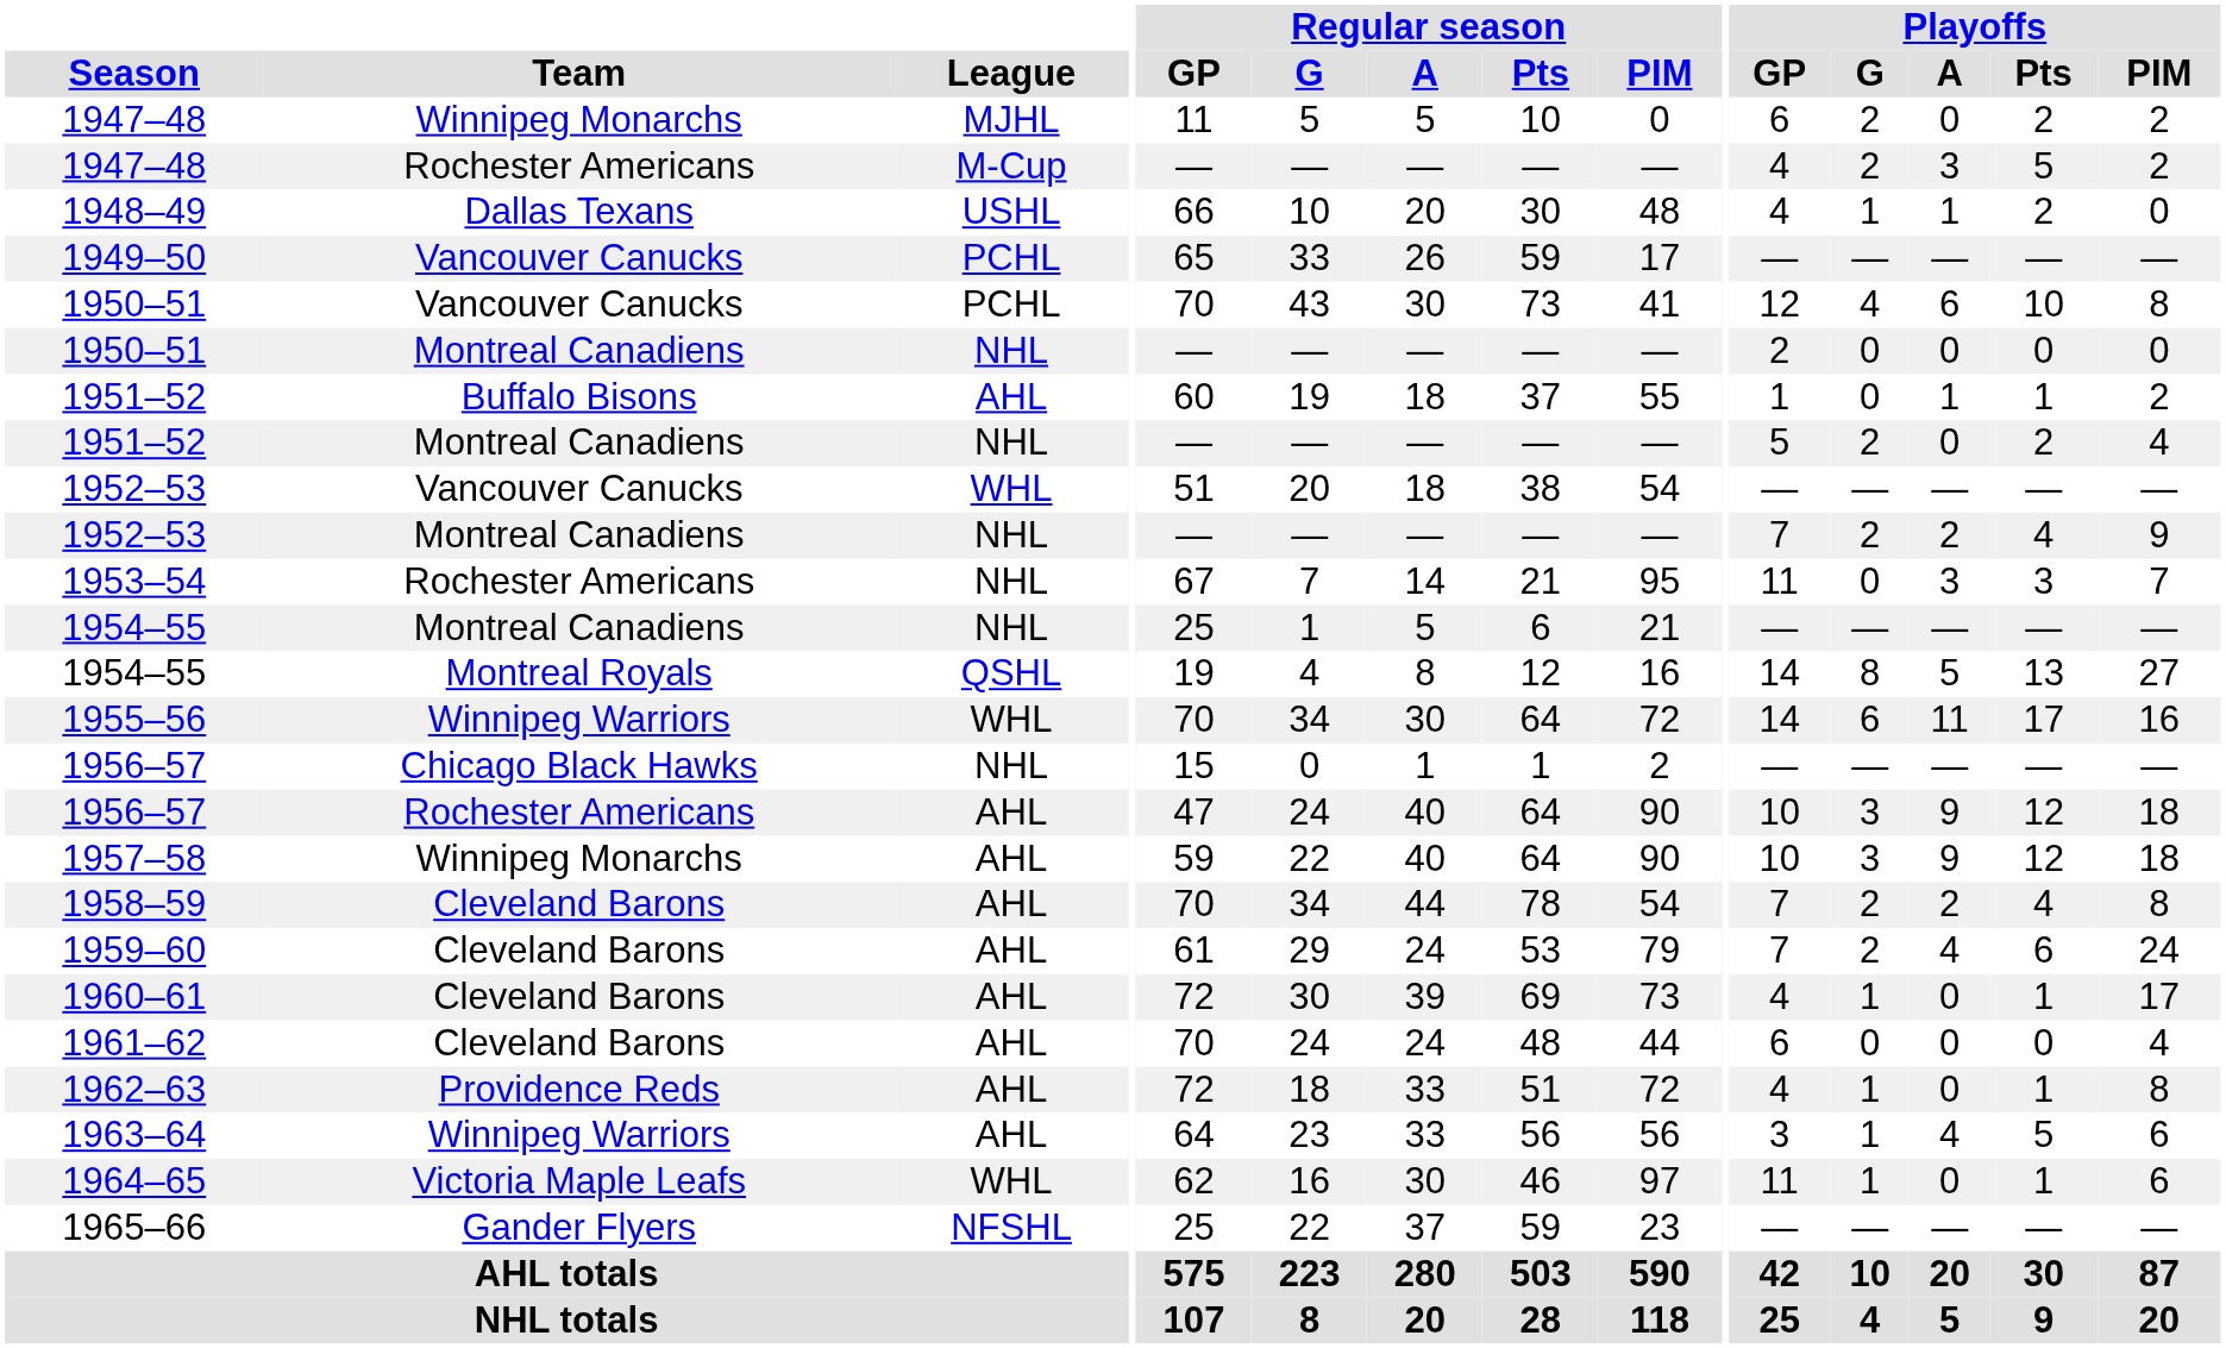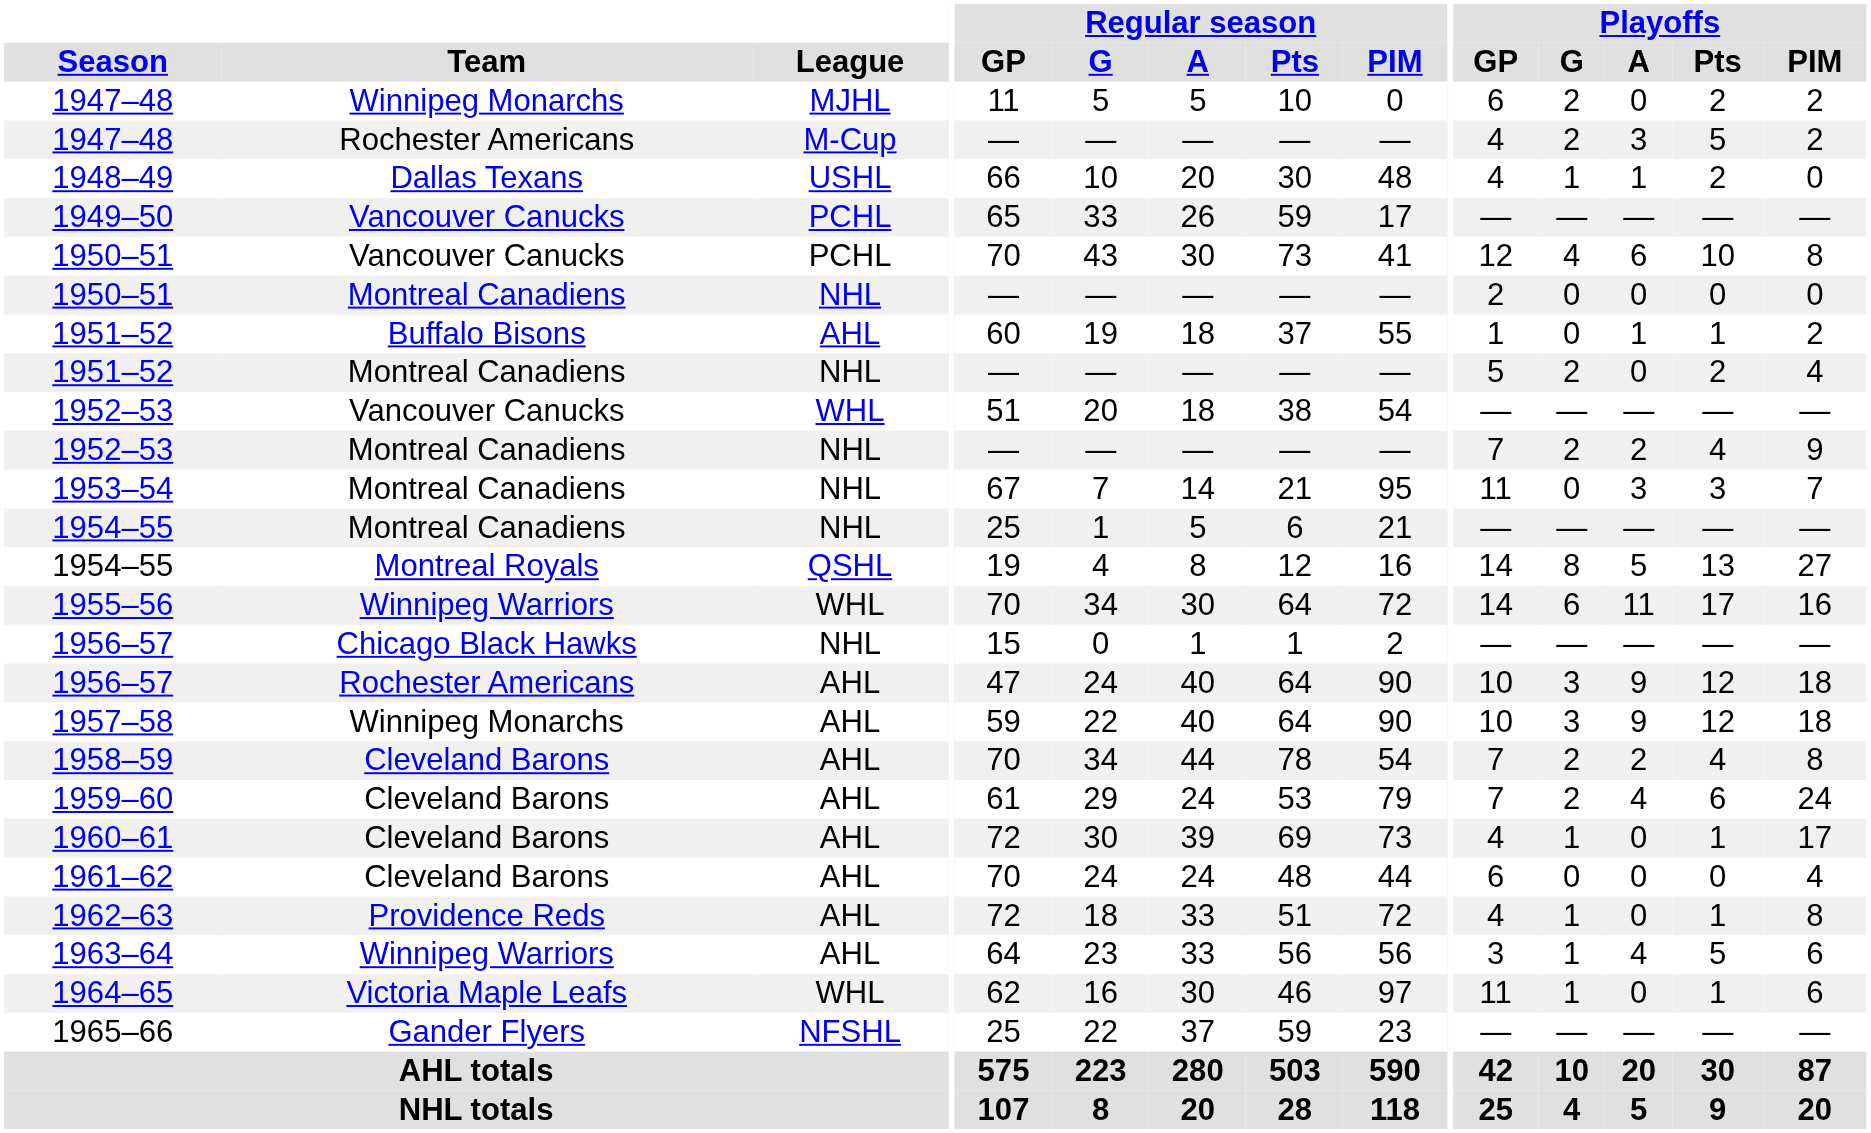 <table border="0" cellpadding="1" cellspacing="0" style="text-align:center; width:60em">
 <tr bgcolor="#e0e0e0">
 <th colspan="3" bgcolor="#ffffff"></th>
 <th rowspan="100" bgcolor="#ffffff"></th>
 <th colspan="5"><a href='#'>Regular season</a></th>
 <th rowspan="100" bgcolor="#ffffff"></th>
 <th colspan="5"><a href='#'>Playoffs</a></th>
 </tr>
 <tr bgcolor="#e0e0e0">
 <th><a href='#'>Season</a></th>
 <th>Team</th>
 <th>League</th>
 <th>GP</th>
 <th><a href='#'>G</a></th>
 <th><a href='#'>A</a></th>
 <th><a href='#'>Pts</a></th>
 <th><a href='#'>PIM</a></th>
 <th>GP</th>
 <th>G</th>
 <th>A</th>
 <th>Pts</th>
 <th>PIM</th>
 </tr>
 <tr>
 <td><a href='#'>1947–48</a></td>
 <td><a href='#'>Winnipeg Monarchs</a></td>
 <td><a href='#'>MJHL</a></td>
 <td>11</td>
 <td>5</td>
 <td>5</td>
 <td>10</td>
 <td>0</td>
 <td>6</td>
 <td>2</td>
 <td>0</td>
 <td>2</td>
 <td>2</td>
 </tr>
 <tr bgcolor="#f0f0f0">
 <td><a href='#'>1947–48</a></td>
 <td>Rochester Americans</td>
 <td><a href='#'>M-Cup</a></td>
 <td>—</td>
 <td>—</td>
 <td>—</td>
 <td>—</td>
 <td>—</td>
 <td>4</td>
 <td>2</td>
 <td>3</td>
 <td>5</td>
 <td>2</td>
 </tr>
 <tr>
 <td><a href='#'>1948–49</a></td>
 <td><a href='#'>Dallas Texans</a></td>
 <td><a href='#'>USHL</a></td>
 <td>66</td>
 <td>10</td>
 <td>20</td>
 <td>30</td>
 <td>48</td>
 <td>4</td>
 <td>1</td>
 <td>1</td>
 <td>2</td>
 <td>0</td>
 </tr>
 <tr bgcolor="#f0f0f0">
 <td><a href='#'>1949–50</a></td>
 <td><a href='#'>Vancouver Canucks</a></td>
 <td><a href='#'>PCHL</a></td>
 <td>65</td>
 <td>33</td>
 <td>26</td>
 <td>59</td>
 <td>17</td>
 <td>—</td>
 <td>—</td>
 <td>—</td>
 <td>—</td>
 <td>—</td>
 </tr>
 <tr>
 <td><a href='#'>1950–51</a></td>
 <td>Vancouver Canucks</td>
 <td>PCHL</td>
 <td>70</td>
 <td>43</td>
 <td>30</td>
 <td>73</td>
 <td>41</td>
 <td>12</td>
 <td>4</td>
 <td>6</td>
 <td>10</td>
 <td>8</td>
 </tr>
 <tr bgcolor="#f0f0f0">
 <td><a href='#'>1950–51</a></td>
 <td><a href='#'>Montreal Canadiens</a></td>
 <td><a href='#'>NHL</a></td>
 <td>—</td>
 <td>—</td>
 <td>—</td>
 <td>—</td>
 <td>—</td>
 <td>2</td>
 <td>0</td>
 <td>0</td>
 <td>0</td>
 <td>0</td>
 </tr>
 <tr>
 <td><a href='#'>1951–52</a></td>
 <td><a href='#'>Buffalo Bisons</a></td>
 <td><a href='#'>AHL</a></td>
 <td>60</td>
 <td>19</td>
 <td>18</td>
 <td>37</td>
 <td>55</td>
 <td>1</td>
 <td>0</td>
 <td>1</td>
 <td>1</td>
 <td>2</td>
 </tr>
 <tr bgcolor="#f0f0f0">
 <td><a href='#'>1951–52</a></td>
 <td>Montreal Canadiens</td>
 <td>NHL</td>
 <td>—</td>
 <td>—</td>
 <td>—</td>
 <td>—</td>
 <td>—</td>
 <td>5</td>
 <td>2</td>
 <td>0</td>
 <td>2</td>
 <td>4</td>
 </tr>
 <tr>
 <td><a href='#'>1952–53</a></td>
 <td>Vancouver Canucks</td>
 <td><a href='#'>WHL</a></td>
 <td>51</td>
 <td>20</td>
 <td>18</td>
 <td>38</td>
 <td>54</td>
 <td>—</td>
 <td>—</td>
 <td>—</td>
 <td>—</td>
 <td>—</td>
 </tr>
 <tr bgcolor="#f0f0f0">
 <td><a href='#'>1952–53</a></td>
 <td>Montreal Canadiens</td>
 <td>NHL</td>
 <td>—</td>
 <td>—</td>
 <td>—</td>
 <td>—</td>
 <td>—</td>
 <td>7</td>
 <td>2</td>
 <td>2</td>
 <td>4</td>
 <td>9</td>
 </tr>
 <tr>
 <td><a href='#'>1953–54</a></td>
-<td>Rochester Americans</td>
+<td>Montreal Canadiens</td>
 <td>NHL</td>
 <td>67</td>
 <td>7</td>
 <td>14</td>
 <td>21</td>
 <td>95</td>
 <td>11</td>
 <td>0</td>
 <td>3</td>
 <td>3</td>
 <td>7</td>
 </tr>
 <tr bgcolor="#f0f0f0">
 <td><a href='#'>1954–55</a></td>
 <td>Montreal Canadiens</td>
 <td>NHL</td>
 <td>25</td>
 <td>1</td>
 <td>5</td>
 <td>6</td>
 <td>21</td>
 <td>—</td>
 <td>—</td>
 <td>—</td>
 <td>—</td>
 <td>—</td>
 </tr>
 <tr>
 <td>1954–55</td>
 <td><a href='#'>Montreal Royals</a></td>
 <td><a href='#'>QSHL</a></td>
 <td>19</td>
 <td>4</td>
 <td>8</td>
 <td>12</td>
 <td>16</td>
 <td>14</td>
 <td>8</td>
 <td>5</td>
 <td>13</td>
 <td>27</td>
 </tr>
 <tr bgcolor="#f0f0f0">
 <td><a href='#'>1955–56</a></td>
 <td><a href='#'>Winnipeg Warriors</a></td>
 <td>WHL</td>
 <td>70</td>
 <td>34</td>
 <td>30</td>
 <td>64</td>
 <td>72</td>
 <td>14</td>
 <td>6</td>
 <td>11</td>
 <td>17</td>
 <td>16</td>
 </tr>
 <tr>
 <td><a href='#'>1956–57</a></td>
 <td><a href='#'>Chicago Black Hawks</a></td>
 <td>NHL</td>
 <td>15</td>
 <td>0</td>
 <td>1</td>
 <td>1</td>
 <td>2</td>
 <td>—</td>
 <td>—</td>
 <td>—</td>
 <td>—</td>
 <td>—</td>
 </tr>
 <tr bgcolor="#f0f0f0">
 <td><a href='#'>1956–57</a></td>
 <td><a href='#'>Rochester Americans</a></td>
 <td>AHL</td>
 <td>47</td>
 <td>24</td>
 <td>40</td>
 <td>64</td>
 <td>90</td>
 <td>10</td>
 <td>3</td>
 <td>9</td>
 <td>12</td>
 <td>18</td>
 </tr>
 <tr>
 <td><a href='#'>1957–58</a></td>
 <td>Winnipeg Monarchs</td>
 <td>AHL</td>
 <td>59</td>
 <td>22</td>
 <td>40</td>
 <td>64</td>
 <td>90</td>
 <td>10</td>
 <td>3</td>
 <td>9</td>
 <td>12</td>
 <td>18</td>
 </tr>
 <tr bgcolor="#f0f0f0">
 <td><a href='#'>1958–59</a></td>
 <td><a href='#'>Cleveland Barons</a></td>
 <td>AHL</td>
 <td>70</td>
 <td>34</td>
 <td>44</td>
 <td>78</td>
 <td>54</td>
 <td>7</td>
 <td>2</td>
 <td>2</td>
 <td>4</td>
 <td>8</td>
 </tr>
 <tr>
 <td><a href='#'>1959–60</a></td>
 <td>Cleveland Barons</td>
 <td>AHL</td>
 <td>61</td>
 <td>29</td>
 <td>24</td>
 <td>53</td>
 <td>79</td>
 <td>7</td>
 <td>2</td>
 <td>4</td>
 <td>6</td>
 <td>24</td>
 </tr>
 <tr bgcolor="#f0f0f0">
 <td><a href='#'>1960–61</a></td>
 <td>Cleveland Barons</td>
 <td>AHL</td>
 <td>72</td>
 <td>30</td>
 <td>39</td>
 <td>69</td>
 <td>73</td>
 <td>4</td>
 <td>1</td>
 <td>0</td>
 <td>1</td>
 <td>17</td>
 </tr>
 <tr>
 <td><a href='#'>1961–62</a></td>
 <td>Cleveland Barons</td>
 <td>AHL</td>
 <td>70</td>
 <td>24</td>
 <td>24</td>
 <td>48</td>
 <td>44</td>
 <td>6</td>
 <td>0</td>
 <td>0</td>
 <td>0</td>
 <td>4</td>
 </tr>
 <tr bgcolor="#f0f0f0">
 <td><a href='#'>1962–63</a></td>
 <td><a href='#'>Providence Reds</a></td>
 <td>AHL</td>
 <td>72</td>
 <td>18</td>
 <td>33</td>
 <td>51</td>
 <td>72</td>
 <td>4</td>
 <td>1</td>
 <td>0</td>
 <td>1</td>
 <td>8</td>
 </tr>
 <tr>
 <td><a href='#'>1963–64</a></td>
 <td><a href='#'>Winnipeg Warriors</a></td>
 <td>AHL</td>
 <td>64</td>
 <td>23</td>
 <td>33</td>
 <td>56</td>
 <td>56</td>
 <td>3</td>
 <td>1</td>
 <td>4</td>
 <td>5</td>
 <td>6</td>
 </tr>
 <tr bgcolor="#f0f0f0">
 <td><a href='#'>1964–65</a></td>
 <td><a href='#'>Victoria Maple Leafs</a></td>
 <td>WHL</td>
 <td>62</td>
 <td>16</td>
 <td>30</td>
 <td>46</td>
 <td>97</td>
 <td>11</td>
 <td>1</td>
 <td>0</td>
 <td>1</td>
 <td>6</td>
 </tr>
 <tr>
 <td>1965–66</td>
 <td><a href='#'>Gander Flyers</a></td>
 <td><a href='#'>NFSHL</a></td>
 <td>25</td>
 <td>22</td>
 <td>37</td>
 <td>59</td>
 <td>23</td>
 <td>—</td>
 <td>—</td>
 <td>—</td>
 <td>—</td>
 <td>—</td>
 </tr>
 <tr bgcolor="#e0e0e0">
 <th colspan="3">AHL totals</th>
 <th>575</th>
 <th>223</th>
 <th>280</th>
 <th>503</th>
 <th>590</th>
 <th>42</th>
 <th>10</th>
 <th>20</th>
 <th>30</th>
 <th>87</th>
 </tr>
 <tr bgcolor="#e0e0e0">
 <th colspan="3">NHL totals</th>
 <th>107</th>
 <th>8</th>
 <th>20</th>
 <th>28</th>
 <th>118</th>
 <th>25</th>
 <th>4</th>
 <th>5</th>
 <th>9</th>
 <th>20</th>
 </tr>
 </table>
